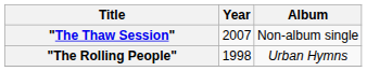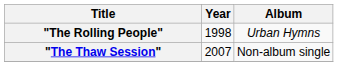 <table class="wikitable plainrowheaders" style="text-align:center;">
 <tr>
 <th scope="col" style="width:16em;">Title</th>
 <th scope="col">Year</th>
 <th scope="col">Album</th>
 </tr>
 <tr>
+<th scope="row">"The Rolling People"</th>
+<td>1998</td>
+<td><em>Urban Hymns</em></td>
+</tr>
+<tr>
 <th scope="row">"<a href='#'>The Thaw Session</a>"</th>
 <td>2007</td>
 <td>Non-album single</td>
 </tr>
 <tr>
-<th scope="row">"The Rolling People"</th>
-<td>1998</td>
-<td><em>Urban Hymns</em></td>
-</tr>
-<tr>
 </tr>
 </table>
